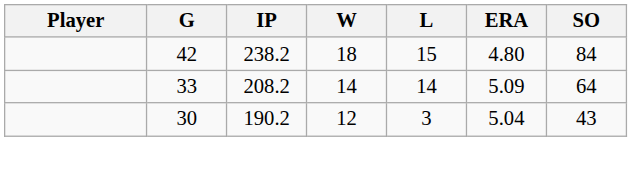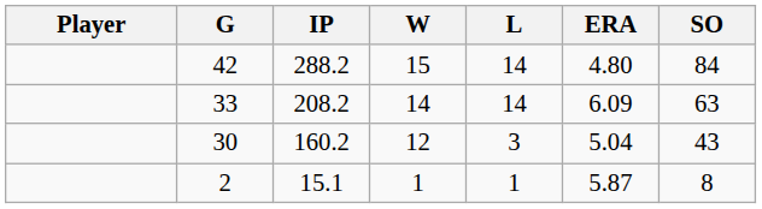 <table class="wikitable sortable">
 <tr>
 <th bgcolor="#DDDDFF" width="16%">Player</th>
 <th bgcolor="#DDDDFF" width="9%">G</th>
 <th bgcolor="#DDDDFF" width="9%">IP</th>
 <th bgcolor="#DDDDFF" width="9%">W</th>
 <th bgcolor="#DDDDFF" width="9%">L</th>
 <th bgcolor="#DDDDFF" width="9%">ERA</th>
 <th bgcolor="#DDDDFF" width="9%">SO</th>
 </tr>
 <tr align="center">
 <td></td>
 <td>42</td>
-<td>238.2</td>
-<td>18</td>
+<td>288.2</td>
 <td>15</td>
+<td>14</td>
 <td>4.80</td>
 <td>84</td>
 </tr>
 <tr align="center">
 <td></td>
 <td>33</td>
 <td>208.2</td>
 <td>14</td>
 <td>14</td>
-<td>5.09</td>
-<td>64</td>
+<td>6.09</td>
+<td>63</td>
 </tr>
 <tr align="center">
 <td></td>
 <td>30</td>
-<td>190.2</td>
+<td>160.2</td>
 <td>12</td>
 <td>3</td>
 <td>5.04</td>
 <td>43</td>
 </tr>
+<tr align="center">
+<td></td>
+<td>2</td>
+<td>15.1</td>
+<td>1</td>
+<td>1</td>
+<td>5.87</td>
+<td>8</td>
+</tr>
 </table>
